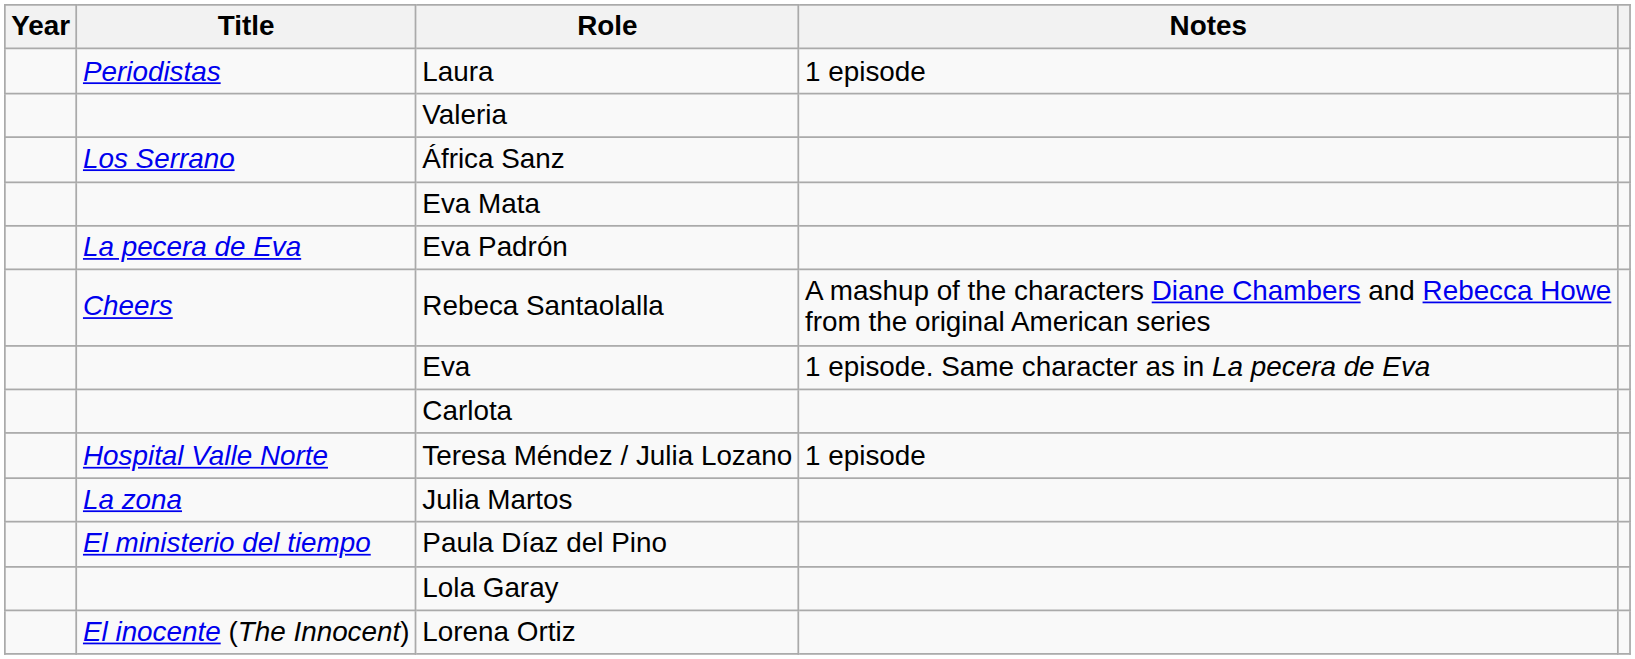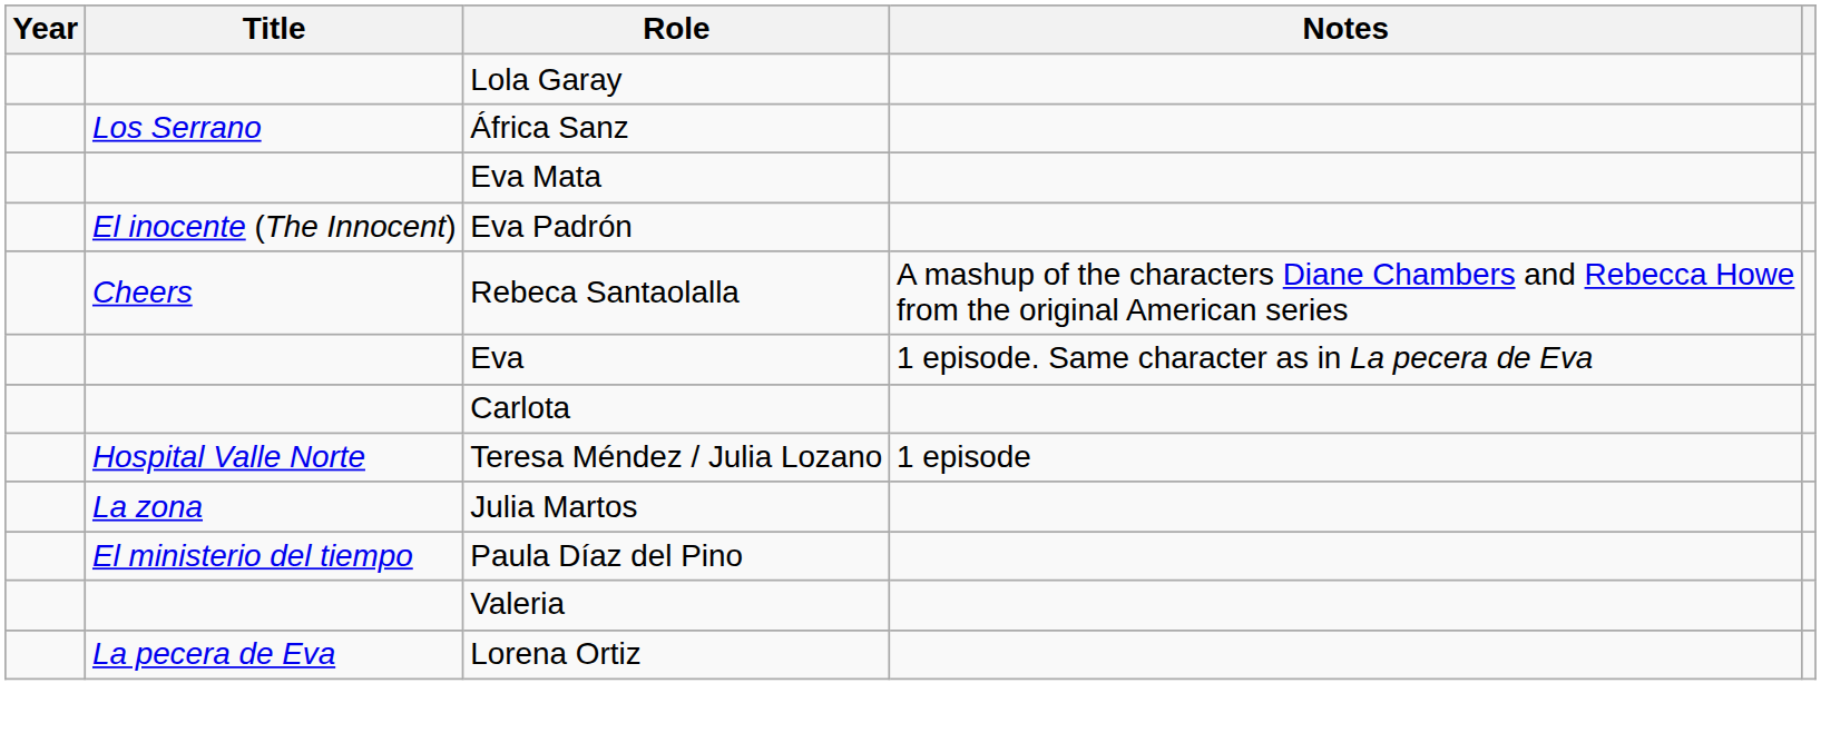 <table class="wikitable sortable">
 <tr>
 <th>Year</th>
 <th>Title</th>
 <th>Role</th>
 <th class="unsortable">Notes</th>
 <th></th>
 </tr>
 <tr>
 <td></td>
-<td><a href='#'><em>Periodistas</em></a></td>
-<td>Laura</td>
-<td>1 episode</td>
 <td></td>
-</tr>
-<tr>
-<td></td>
-<td></td>
-<td>Valeria</td>
+<td>Lola Garay</td>
 <td></td>
 <td></td>
 </tr>
 <tr>
 <td></td>
 <td><em><a href='#'>Los Serrano</a></em></td>
 <td>África Sanz</td>
 <td></td>
 <td></td>
 </tr>
 <tr>
 <td></td>
 <td><em></em></td>
 <td>Eva Mata</td>
 <td></td>
 <td></td>
 </tr>
 <tr>
 <td></td>
-<td><em><a href='#'>La pecera de Eva</a></em></td>
+<td><a href='#'><em>El inocente</em></a> (<em>The Innocent</em>)</td>
 <td>Eva Padrón</td>
 <td></td>
 <td></td>
 </tr>
 <tr>
 <td></td>
 <td><em><a href='#'>Cheers</a></em></td>
 <td>Rebeca Santaolalla</td>
 <td>A mashup of the characters <a href='#'>Diane Chambers</a> and <a href='#'>Rebecca Howe</a><br>from the original American series</td>
 <td></td>
 </tr>
 <tr>
 <td></td>
 <td></td>
 <td>Eva</td>
 <td>1 episode. Same character as in <em>La pecera de Eva</em></td>
 <td></td>
 </tr>
 <tr>
 <td></td>
 <td></td>
 <td>Carlota</td>
 <td></td>
 <td></td>
 </tr>
 <tr>
 <td></td>
 <td><em><a href='#'>Hospital Valle Norte</a></em></td>
 <td>Teresa Méndez / Julia Lozano</td>
 <td>1 episode</td>
 <td></td>
 </tr>
 <tr>
 <td></td>
 <td><em><a href='#'>La zona</a></em></td>
 <td>Julia Martos</td>
 <td></td>
 <td></td>
 </tr>
 <tr>
 <td></td>
 <td><em><a href='#'>El ministerio del tiempo</a></em></td>
 <td>Paula Díaz del Pino</td>
 <td></td>
 <td></td>
 </tr>
 <tr>
 <td></td>
 <td></td>
-<td>Lola Garay</td>
+<td>Valeria</td>
 <td></td>
 <td></td>
 </tr>
 <tr>
 <td></td>
-<td><a href='#'><em>El inocente</em></a> (<em>The Innocent</em>)</td>
+<td><em><a href='#'>La pecera de Eva</a></em></td>
 <td>Lorena Ortiz</td>
 <td></td>
 <td></td>
 </tr>
 </table>
